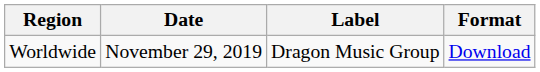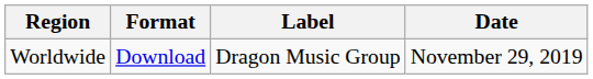 <table class="wikitable">
 <tr>
 <th>Region</th>
+<th>Format</th>
+<th>Label</th>
 <th>Date</th>
-<th>Label</th>
-<th>Format</th>
 </tr>
 <tr>
 <td>Worldwide</td>
+<td><a href='#'>Download</a></td>
+<td>Dragon Music Group</td>
 <td>November 29, 2019</td>
-<td>Dragon Music Group</td>
-<td><a href='#'>Download</a></td>
 </tr>
 </table>
